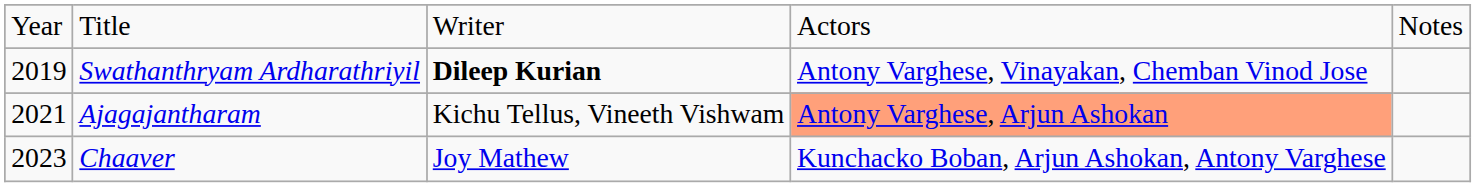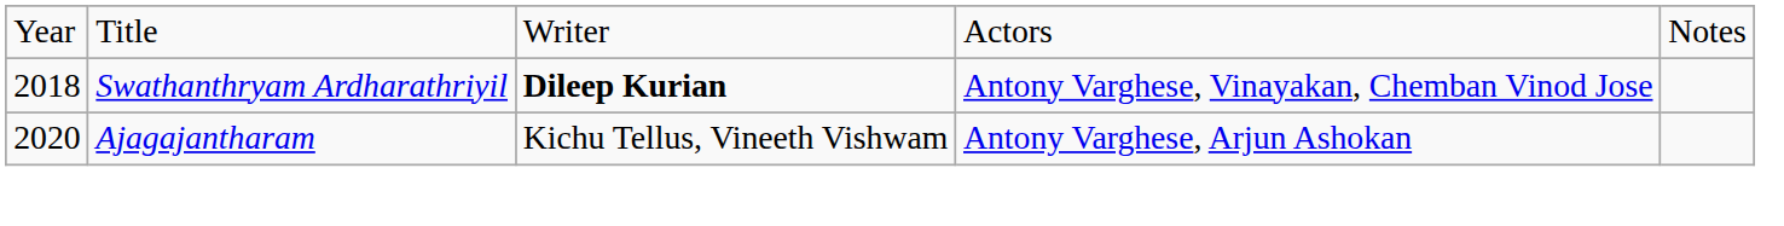 <table class="wikitable sortable">
 <tr>
 <td>Year</td>
 <td>Title</td>
 <td>Writer</td>
 <td>Actors</td>
 <td>Notes</td>
 </tr>
 <tr>
-<td>2019</td>
+<td>2018</td>
 <td><em><a href='#'>Swathanthryam Ardharathriyil</a></em></td>
 <td><strong>Dileep Kurian</strong></td>
 <td><a href='#'>Antony Varghese</a>, <a href='#'>Vinayakan</a>, <a href='#'>Chemban Vinod Jose</a></td>
 <td></td>
 </tr>
 <tr>
-<td>2021</td>
+<td>2020</td>
 <td><em><a href='#'>Ajagajantharam</a></em></td>
 <td>Kichu Tellus, Vineeth Vishwam</td>
-<td style="background: lightsalmon;"><a href='#'>Antony Varghese</a>, <a href='#'>Arjun Ashokan</a></td>
-<td></td>
-</tr>
-<tr>
-<td>2023</td>
-<td><em><a href='#'>Chaaver</a></em></td>
-<td><a href='#'>Joy Mathew</a></td>
-<td><a href='#'>Kunchacko Boban</a>, <a href='#'>Arjun Ashokan</a>, <a href='#'>Antony Varghese</a></td>
+<td><a href='#'>Antony Varghese</a>, <a href='#'>Arjun Ashokan</a></td>
 <td></td>
 </tr>
 </table>
